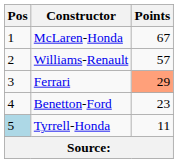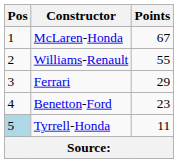 <table class="wikitable" style="font-size:95%;">
 <tr>
 <th>Pos</th>
 <th>Constructor</th>
 <th>Points</th>
 </tr>
 <tr>
 <td>1</td>
 <td> <a href='#'>McLaren</a>-<a href='#'>Honda</a></td>
 <td align="right">67</td>
 </tr>
 <tr>
 <td>2</td>
 <td> <a href='#'>Williams</a>-<a href='#'>Renault</a></td>
-<td align="right">57</td>
+<td align="right">55</td>
 </tr>
 <tr>
 <td>3</td>
 <td>  <a href='#'>Ferrari</a></td>
-<td align="right" style="background: lightsalmon;">29</td>
+<td align="right">29</td>
 </tr>
 <tr>
 <td>4</td>
 <td> <a href='#'>Benetton</a>-<a href='#'>Ford</a></td>
 <td align="right">23</td>
 </tr>
 <tr>
 <td style="background: lightblue;">5</td>
 <td> <a href='#'>Tyrrell</a>-<a href='#'>Honda</a></td>
 <td align="right">11</td>
 </tr>
 <tr>
 <th colspan=4>Source: </th>
 </tr>
 </table>
